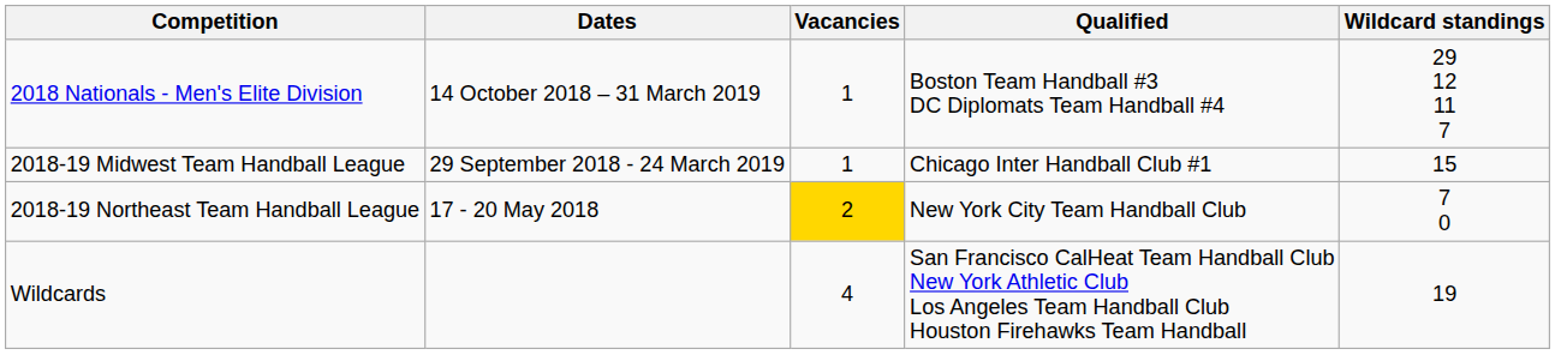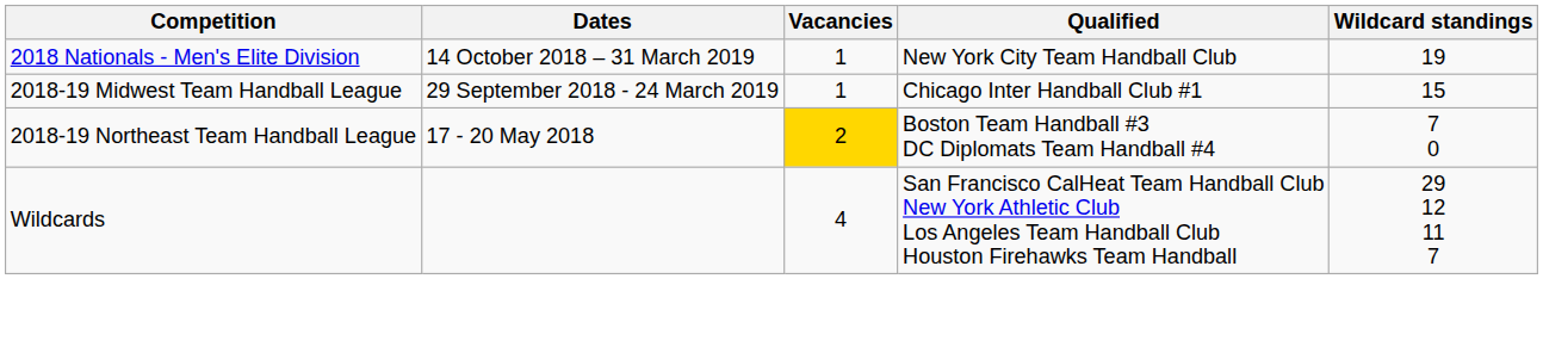 <table class="wikitable">
 <tr>
 <th>Competition</th>
 <th>Dates</th>
 <th>Vacancies</th>
 <th>Qualified</th>
 <th>Wildcard standings</th>
 </tr>
 <tr>
 <td><a href='#'>2018 Nationals - Men's Elite Division</a></td>
 <td>14 October 2018 – 31 March 2019</td>
 <td align="center">1</td>
-<td>Boston Team Handball #3<br>DC Diplomats Team Handball #4</td>
-<td align="center">29<br>12<br>11<br>7</td>
+<td>New York City Team Handball Club</td>
+<td align="center">19</td>
 </tr>
 <tr>
 <td>2018-19 Midwest Team Handball League</td>
 <td>29 September 2018 - 24 March 2019</td>
 <td align="center">1</td>
 <td>Chicago Inter Handball Club #1</td>
 <td align="center">15</td>
 </tr>
 <tr>
 <td>2018-19 Northeast Team Handball League</td>
 <td>17 - 20 May 2018</td>
 <td align="center" style="background: gold;">2</td>
-<td>New York City Team Handball Club</td>
+<td>Boston Team Handball #3<br>DC Diplomats Team Handball #4</td>
 <td align="center">7<br>0</td>
 </tr>
 <tr>
 <td>Wildcards</td>
 <td></td>
 <td align="center">4</td>
 <td>San Francisco CalHeat Team Handball Club<br><a href='#'>New York Athletic Club</a><br>Los Angeles Team Handball Club<br>Houston Firehawks Team Handball</td>
-<td align="center">19</td>
+<td align="center">29<br>12<br>11<br>7</td>
 </tr>
 </table>
